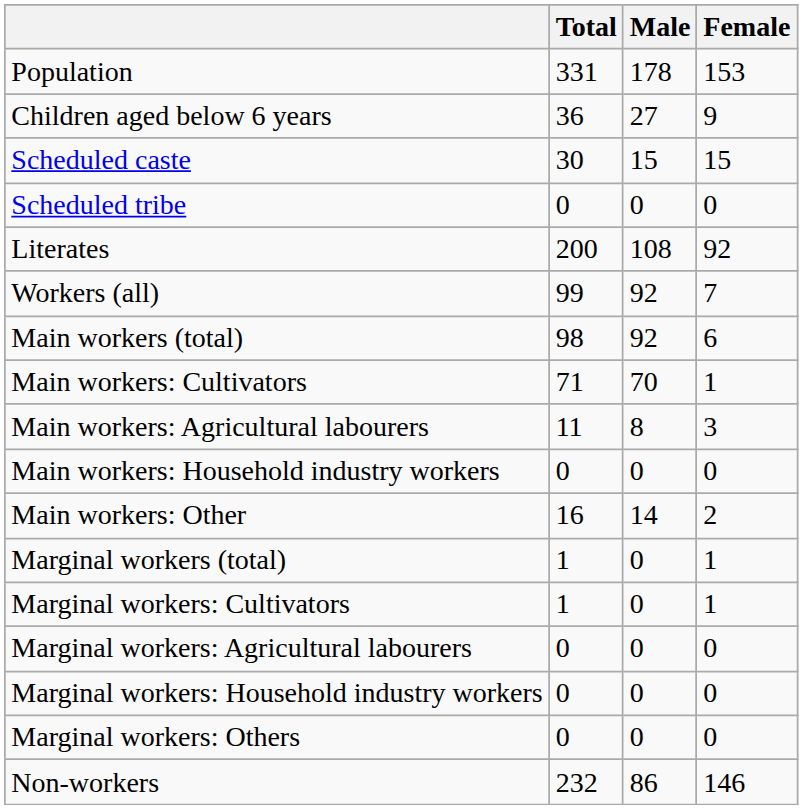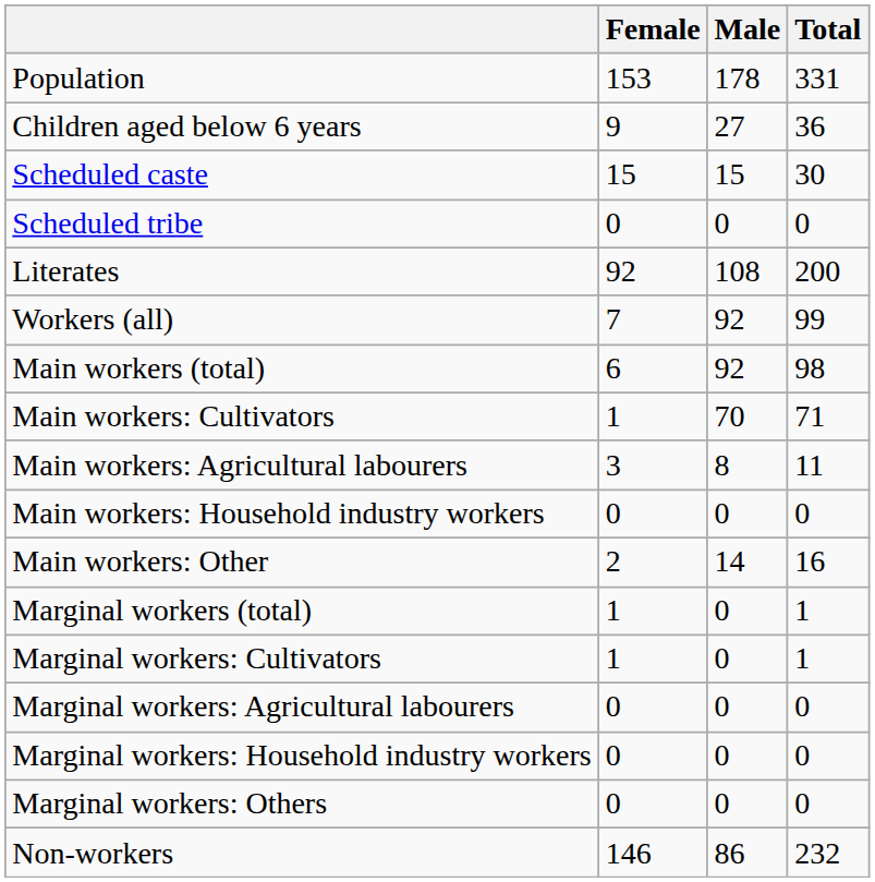 <table class="wikitable sortable">
 <tr>
 <th></th>
+<th>Female</th>
+<th>Male</th>
 <th>Total</th>
-<th>Male</th>
-<th>Female</th>
 </tr>
 <tr>
 <td>Population</td>
+<td>153</td>
+<td>178</td>
 <td>331</td>
-<td>178</td>
-<td>153</td>
 </tr>
 <tr>
 <td>Children aged below 6 years</td>
+<td>9</td>
+<td>27</td>
 <td>36</td>
-<td>27</td>
-<td>9</td>
 </tr>
 <tr>
 <td><a href='#'>Scheduled caste</a></td>
-<td>30</td>
 <td>15</td>
 <td>15</td>
+<td>30</td>
 </tr>
 <tr>
 <td><a href='#'>Scheduled tribe</a></td>
 <td>0</td>
 <td>0</td>
 <td>0</td>
 </tr>
 <tr>
 <td>Literates</td>
+<td>92</td>
+<td>108</td>
 <td>200</td>
-<td>108</td>
-<td>92</td>
 </tr>
 <tr>
 <td>Workers (all)</td>
+<td>7</td>
+<td>92</td>
 <td>99</td>
-<td>92</td>
-<td>7</td>
 </tr>
 <tr>
 <td>Main workers (total)</td>
+<td>6</td>
+<td>92</td>
 <td>98</td>
-<td>92</td>
-<td>6</td>
 </tr>
 <tr>
 <td>Main workers: Cultivators</td>
+<td>1</td>
+<td>70</td>
 <td>71</td>
-<td>70</td>
-<td>1</td>
 </tr>
 <tr>
 <td>Main workers: Agricultural labourers</td>
+<td>3</td>
+<td>8</td>
 <td>11</td>
-<td>8</td>
-<td>3</td>
 </tr>
 <tr>
 <td>Main workers: Household industry workers</td>
 <td>0</td>
 <td>0</td>
 <td>0</td>
 </tr>
 <tr>
 <td>Main workers: Other</td>
+<td>2</td>
+<td>14</td>
 <td>16</td>
-<td>14</td>
-<td>2</td>
 </tr>
 <tr>
 <td>Marginal workers (total)</td>
 <td>1</td>
 <td>0</td>
 <td>1</td>
 </tr>
 <tr>
 <td>Marginal workers: Cultivators</td>
 <td>1</td>
 <td>0</td>
 <td>1</td>
 </tr>
 <tr>
 <td>Marginal workers: Agricultural labourers</td>
 <td>0</td>
 <td>0</td>
 <td>0</td>
 </tr>
 <tr>
 <td>Marginal workers: Household industry workers</td>
 <td>0</td>
 <td>0</td>
 <td>0</td>
 </tr>
 <tr>
 <td>Marginal workers: Others</td>
 <td>0</td>
 <td>0</td>
 <td>0</td>
 </tr>
 <tr>
 <td>Non-workers</td>
+<td>146</td>
+<td>86</td>
 <td>232</td>
-<td>86</td>
-<td>146</td>
 </tr>
 </table>
